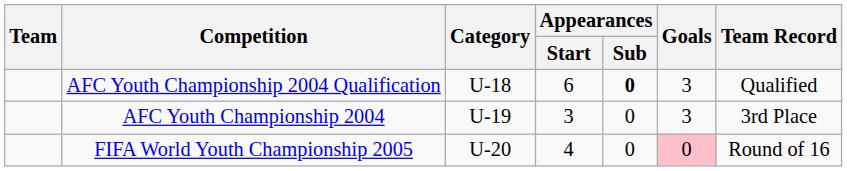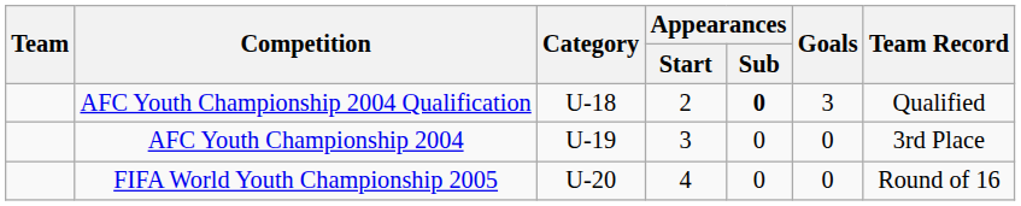 <table class="wikitable" style="text-align: center;">
 <tr>
 <th rowspan="2">Team</th>
 <th rowspan="2">Competition</th>
 <th rowspan="2">Category</th>
 <th colspan="2">Appearances</th>
 <th rowspan="2">Goals</th>
 <th rowspan="2">Team Record</th>
 </tr>
 <tr>
 <th>Start</th>
 <th>Sub</th>
 </tr>
 <tr>
 <td align="left"></td>
 <td><a href='#'>AFC Youth Championship 2004 Qualification</a></td>
 <td>U-18</td>
-<td>6</td>
+<td>2</td>
 <td><strong>0</strong></td>
 <td>3</td>
 <td>Qualified</td>
 </tr>
 <tr>
 <td align="left"></td>
 <td><a href='#'>AFC Youth Championship 2004</a></td>
 <td>U-19</td>
 <td>3</td>
 <td>0</td>
-<td>3</td>
+<td>0</td>
 <td>3rd Place</td>
 </tr>
 <tr>
 <td align="left"></td>
 <td><a href='#'>FIFA World Youth Championship 2005</a></td>
 <td>U-20</td>
 <td>4</td>
 <td>0</td>
-<td style="background: pink;">0</td>
+<td>0</td>
 <td>Round of 16</td>
 </tr>
 </table>
